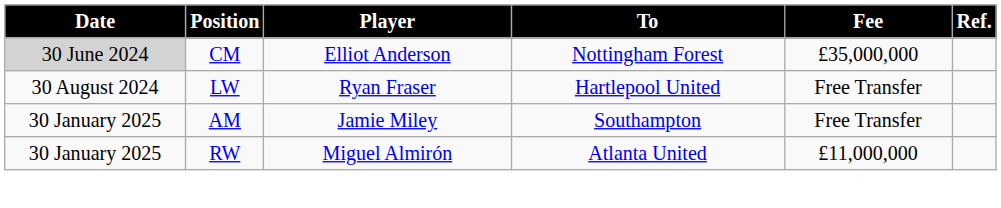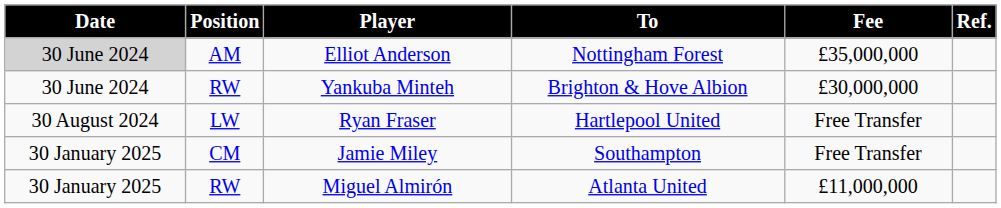 <table class="wikitable" style="text-align:center;font-size:95%">
 <tr>
 <th style="background:black;color:#FFFFFF;width:130px">Date</th>
 <th style="background:black;color:#FFFFFF;width:50px">Position</th>
 <th style="background:black;color:#FFFFFF;width:180px">Player</th>
 <th style="background:black;color:#FFFFFF;width:200px">To</th>
 <th style="background:black;color:#FFFFFF;width:120px">Fee</th>
 <th style="background:black;color:#FFFFFF;width:25px">Ref.</th>
 </tr>
 <tr>
 <td style="background: lightgrey;">30 June 2024</td>
-<td><a href='#'>CM</a></td>
+<td><a href='#'>AM</a></td>
 <td> <a href='#'>Elliot Anderson</a></td>
 <td> <a href='#'>Nottingham Forest</a></td>
 <td>£35,000,000</td>
+<td></td>
+</tr>
+<tr>
+<td>30 June 2024</td>
+<td><a href='#'>RW</a></td>
+<td> <a href='#'>Yankuba Minteh</a></td>
+<td> <a href='#'>Brighton & Hove Albion</a></td>
+<td>£30,000,000</td>
 <td></td>
 </tr>
 <tr>
 <td>30 August 2024</td>
 <td><a href='#'>LW</a></td>
 <td> <a href='#'>Ryan Fraser</a></td>
 <td> <a href='#'>Hartlepool United</a></td>
 <td>Free Transfer</td>
 <td></td>
 </tr>
 <tr>
 <td>30 January 2025</td>
-<td><a href='#'>AM</a></td>
+<td><a href='#'>CM</a></td>
 <td> <a href='#'>Jamie Miley</a></td>
 <td> <a href='#'>Southampton</a></td>
 <td>Free Transfer</td>
 <td></td>
 </tr>
 <tr>
 <td>30 January 2025</td>
 <td><a href='#'>RW</a></td>
 <td> <a href='#'>Miguel Almirón</a></td>
 <td> <a href='#'>Atlanta United</a></td>
 <td>£11,000,000</td>
 <td></td>
 </tr>
 </table>
